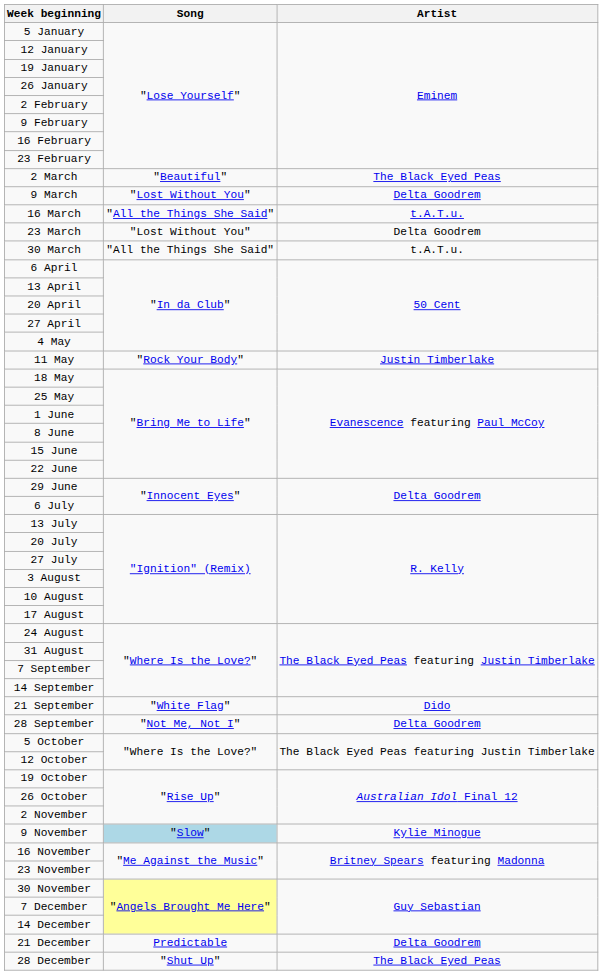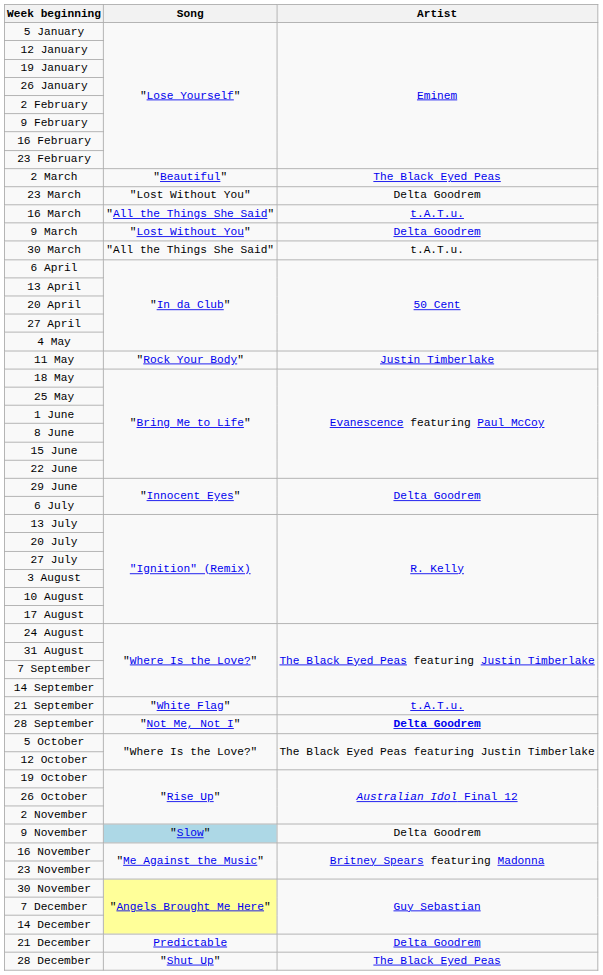 <table class="wikitable" style="text-align:center;" border="1">
 <tr>
 <th scope="col">Week beginning</th>
 <th scope="col">Song</th>
 <th scope="col">Artist</th>
 </tr>
 <tr>
 <td>5 January</td>
 <td rowspan="8">"<a href='#'>Lose Yourself</a>"</td>
 <td rowspan="8"><a href='#'>Eminem</a></td>
 </tr>
 <tr>
 <td>12 January</td>
 </tr>
 <tr>
 <td>19 January</td>
 </tr>
 <tr>
 <td>26 January</td>
 </tr>
 <tr>
 <td>2 February</td>
 </tr>
 <tr>
 <td>9 February</td>
 </tr>
 <tr>
 <td>16 February</td>
 </tr>
 <tr>
 <td>23 February</td>
 </tr>
 <tr>
 <td>2 March</td>
 <td>"<a href='#'>Beautiful</a>"</td>
 <td><a href='#'>The Black Eyed Peas</a></td>
 </tr>
 <tr>
-<td>9 March</td>
-<td>"<a href='#'>Lost Without You</a>"</td>
-<td><a href='#'>Delta Goodrem</a></td>
+<td>23 March</td>
+<td>"Lost Without You"</td>
+<td>Delta Goodrem</td>
 </tr>
 <tr>
 <td>16 March</td>
 <td>"<a href='#'>All the Things She Said</a>"</td>
 <td><a href='#'>t.A.T.u.</a></td>
 </tr>
 <tr>
-<td>23 March</td>
-<td>"Lost Without You"</td>
-<td>Delta Goodrem</td>
+<td>9 March</td>
+<td>"<a href='#'>Lost Without You</a>"</td>
+<td><a href='#'>Delta Goodrem</a></td>
 </tr>
 <tr>
 <td>30 March</td>
 <td>"All the Things She Said"</td>
 <td>t.A.T.u.</td>
 </tr>
 <tr>
 <td>6 April</td>
 <td rowspan="5">"<a href='#'>In da Club</a>"</td>
 <td rowspan="5"><a href='#'>50 Cent</a></td>
 </tr>
 <tr>
 <td>13 April</td>
 </tr>
 <tr>
 <td>20 April</td>
 </tr>
 <tr>
 <td>27 April</td>
 </tr>
 <tr>
 <td>4 May</td>
 </tr>
 <tr>
 <td>11 May</td>
 <td>"<a href='#'>Rock Your Body</a>"</td>
 <td><a href='#'>Justin Timberlake</a></td>
 </tr>
 <tr>
 <td>18 May</td>
 <td rowspan="6">"<a href='#'>Bring Me to Life</a>"</td>
 <td rowspan="6"><a href='#'>Evanescence</a> featuring <a href='#'>Paul McCoy</a></td>
 </tr>
 <tr>
 <td>25 May</td>
 </tr>
 <tr>
 <td>1 June</td>
 </tr>
 <tr>
 <td>8 June</td>
 </tr>
 <tr>
 <td>15 June</td>
 </tr>
 <tr>
 <td>22 June</td>
 </tr>
 <tr>
 <td>29 June</td>
 <td rowspan="2">"<a href='#'>Innocent Eyes</a>"</td>
 <td rowspan="2"><a href='#'>Delta Goodrem</a></td>
 </tr>
 <tr>
 <td>6 July</td>
 </tr>
 <tr>
 <td>13 July</td>
 <td rowspan="6"><a href='#'>"Ignition" (Remix)</a></td>
 <td rowspan="6"><a href='#'>R. Kelly</a></td>
 </tr>
 <tr>
 <td>20 July</td>
 </tr>
 <tr>
 <td>27 July</td>
 </tr>
 <tr>
 <td>3 August</td>
 </tr>
 <tr>
 <td>10 August</td>
 </tr>
 <tr>
 <td>17 August</td>
 </tr>
 <tr>
 <td>24 August</td>
 <td rowspan="4">"<a href='#'>Where Is the Love?</a>"</td>
 <td rowspan="4"><a href='#'>The Black Eyed Peas</a> featuring <a href='#'>Justin Timberlake</a></td>
 </tr>
 <tr>
 <td>31 August</td>
 </tr>
 <tr>
 <td>7 September</td>
 </tr>
 <tr>
 <td>14 September</td>
 </tr>
 <tr>
 <td>21 September</td>
 <td>"<a href='#'>White Flag</a>"</td>
-<td><a href='#'>Dido</a></td>
+<td><a href='#'>t.A.T.u.</a></td>
 </tr>
 <tr>
 <td>28 September</td>
 <td>"<a href='#'>Not Me, Not I</a>"</td>
-<td><a href='#'>Delta Goodrem</a></td>
+<td><strong><a href='#'>Delta Goodrem</a></strong></td>
 </tr>
 <tr>
 <td>5 October</td>
 <td rowspan="2">"Where Is the Love?"</td>
 <td rowspan="2">The Black Eyed Peas featuring Justin Timberlake</td>
 </tr>
 <tr>
 <td>12 October</td>
 </tr>
 <tr>
 <td>19 October</td>
 <td rowspan="3">"<a href='#'>Rise Up</a>"</td>
 <td rowspan="3"><a href='#'><em>Australian Idol</em> Final 12</a></td>
 </tr>
 <tr>
 <td>26 October</td>
 </tr>
 <tr>
 <td>2 November</td>
 </tr>
 <tr>
 <td>9 November</td>
 <td style="background: lightblue;">"<a href='#'>Slow</a>"</td>
-<td><a href='#'>Kylie Minogue</a></td>
+<td>Delta Goodrem</td>
 </tr>
 <tr>
 <td>16 November</td>
 <td rowspan="2">"<a href='#'>Me Against the Music</a>"</td>
 <td rowspan="2"><a href='#'>Britney Spears</a> featuring <a href='#'>Madonna</a></td>
 </tr>
 <tr>
 <td>23 November</td>
 </tr>
 <tr>
 <td>30 November</td>
 <td bgcolor=#FFFF99 rowspan="3">"<a href='#'>Angels Brought Me Here</a>"</td>
 <td rowspan="3"><a href='#'>Guy Sebastian</a></td>
 </tr>
 <tr>
 <td>7 December</td>
 </tr>
 <tr>
 <td>14 December</td>
 </tr>
 <tr>
 <td>21 December</td>
 <td><a href='#'>Predictable</a></td>
 <td><a href='#'>Delta Goodrem</a></td>
 </tr>
 <tr>
 <td>28 December</td>
 <td>"<a href='#'>Shut Up</a>"</td>
 <td><a href='#'>The Black Eyed Peas</a></td>
 </tr>
 </table>
